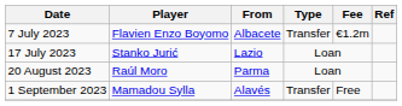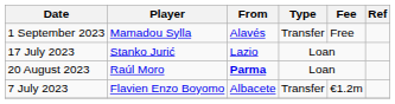 <table class="wikitable">
 <tr>
 <th>Date</th>
 <th>Player</th>
 <th>From</th>
 <th>Type</th>
 <th>Fee</th>
 <th>Ref</th>
 </tr>
 <tr>
-<td>7 July 2023</td>
-<td> <a href='#'>Flavien Enzo Boyomo</a></td>
-<td><a href='#'>Albacete</a></td>
+<td>1 September 2023</td>
+<td> <a href='#'>Mamadou Sylla</a></td>
+<td><a href='#'>Alavés</a></td>
 <td>Transfer</td>
-<td>€1.2m</td>
+<td>Free</td>
 <td></td>
 </tr>
 <tr>
 <td>17 July 2023</td>
 <td> <a href='#'>Stanko Jurić</a></td>
 <td> <a href='#'>Lazio</a></td>
 <td colspan=2 align=center>Loan</td>
 <td></td>
 </tr>
 <tr>
 <td>20 August 2023</td>
 <td> <a href='#'>Raúl Moro</a></td>
-<td> <a href='#'>Parma</a></td>
+<td><strong> <a href='#'>Parma</a></strong></td>
 <td colspan=2 align=center>Loan</td>
 <td></td>
 </tr>
 <tr>
-<td>1 September 2023</td>
-<td> <a href='#'>Mamadou Sylla</a></td>
-<td><a href='#'>Alavés</a></td>
+<td>7 July 2023</td>
+<td> <a href='#'>Flavien Enzo Boyomo</a></td>
+<td><a href='#'>Albacete</a></td>
 <td>Transfer</td>
-<td>Free</td>
+<td>€1.2m</td>
 <td></td>
 </tr>
 <tr>
 </tr>
 </table>
